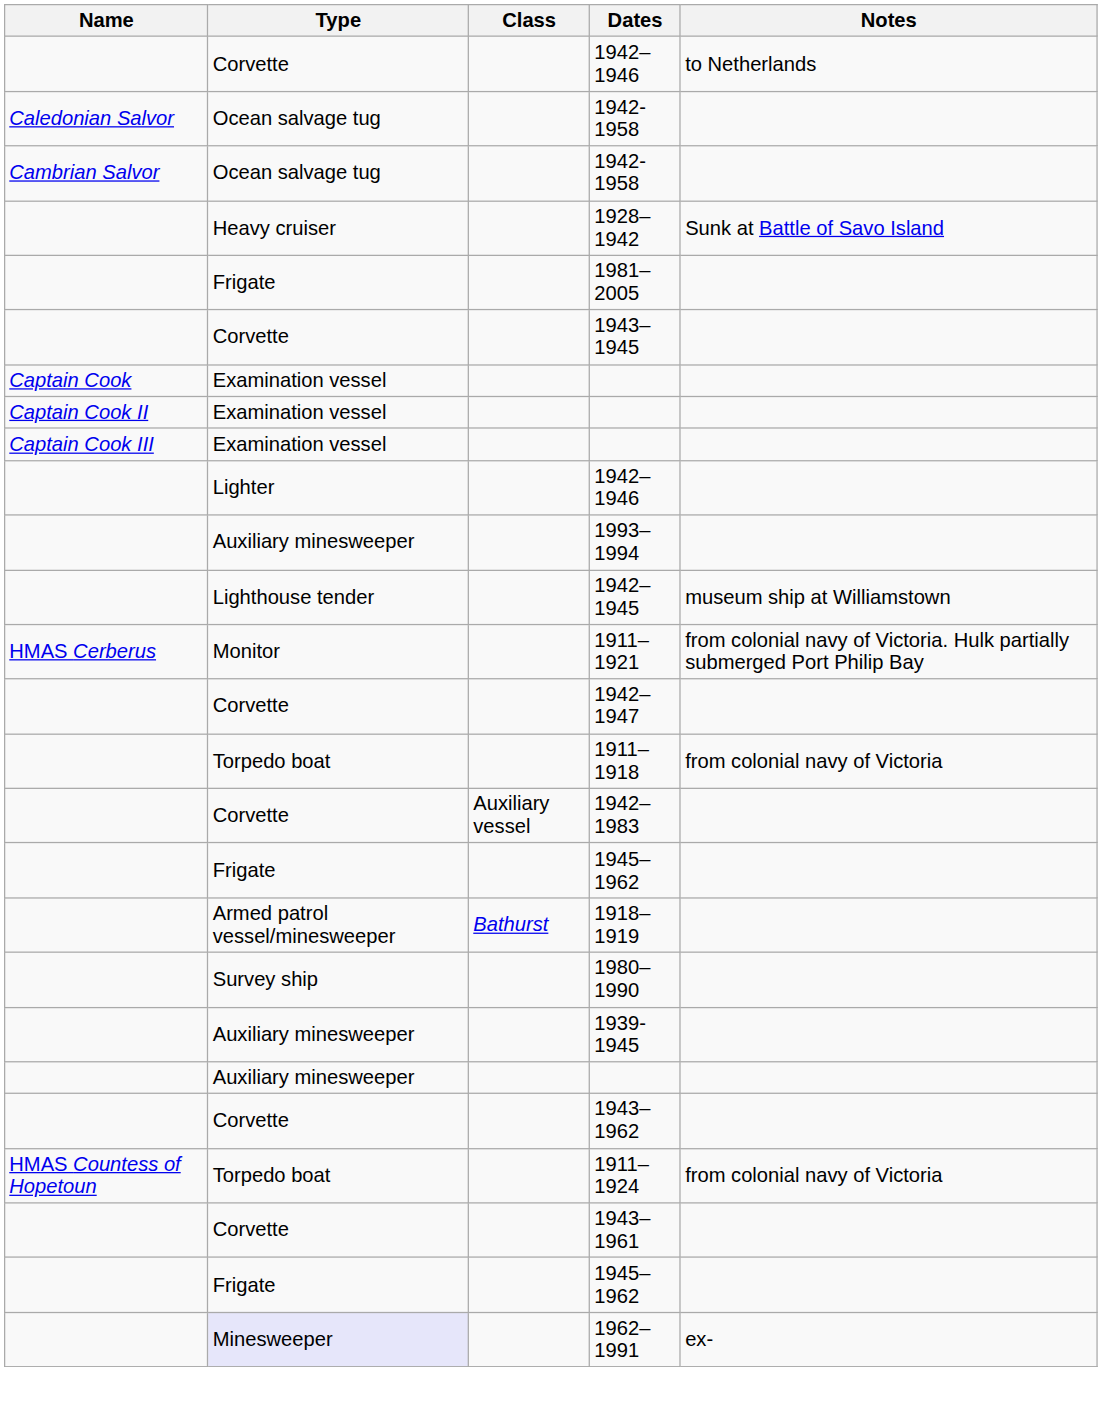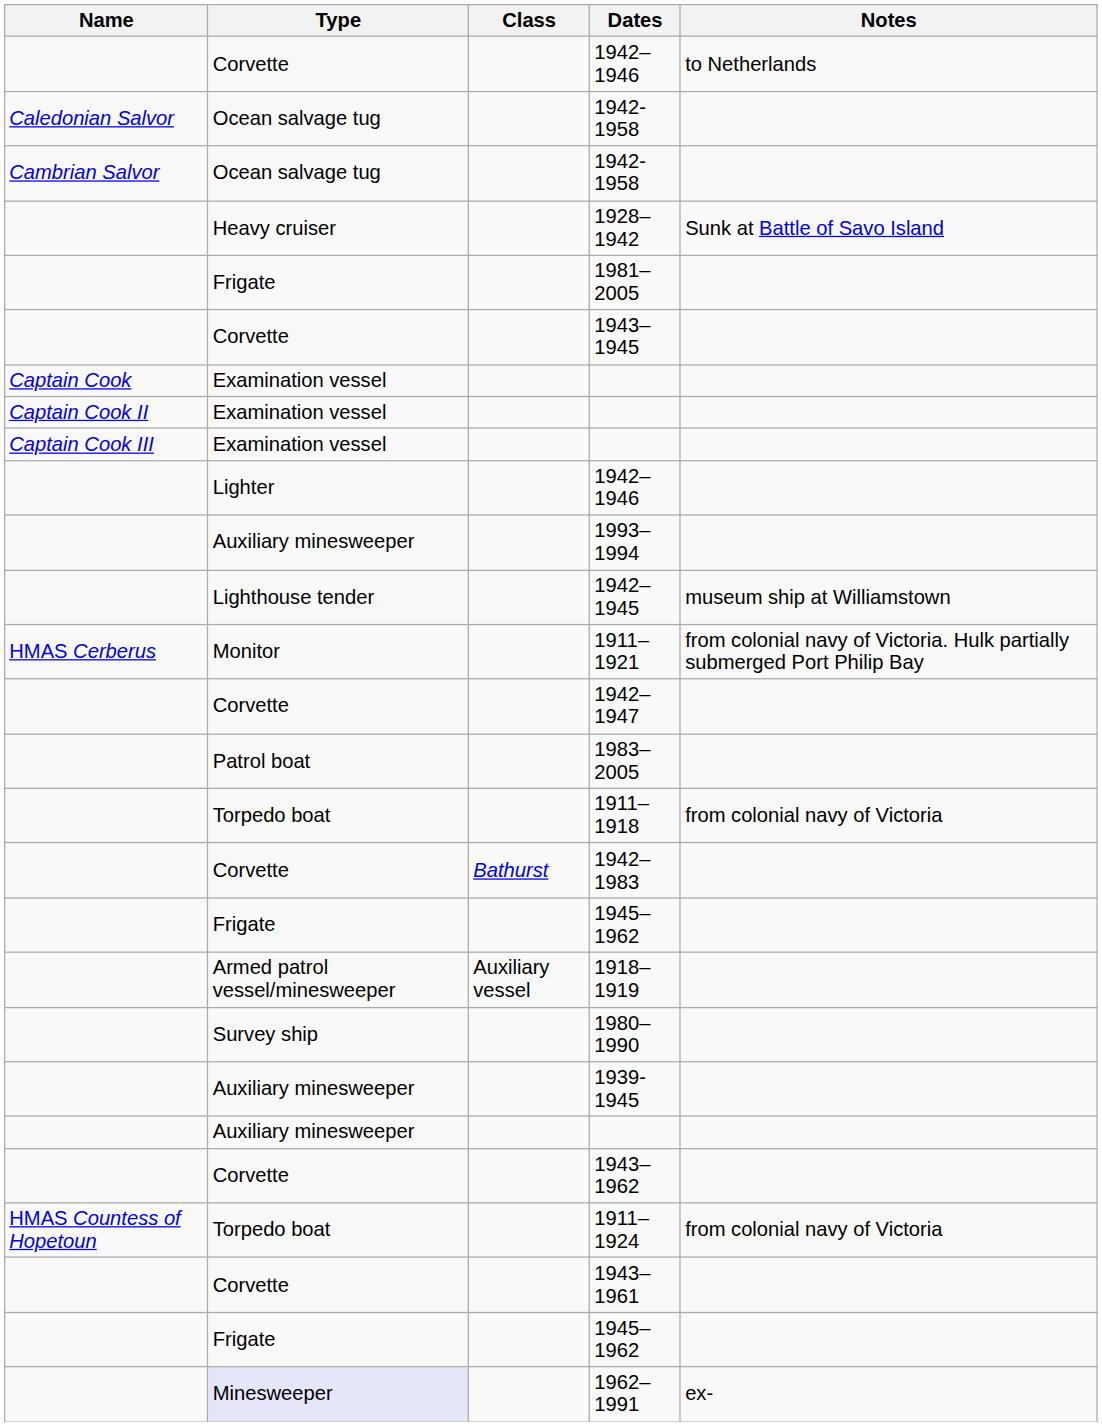 <table class="wikitable sortable" border="1">
 <tr>
 <th>Name</th>
 <th>Type</th>
 <th>Class</th>
 <th>Dates</th>
 <th>Notes</th>
 </tr>
 <tr>
 <td></td>
 <td>Corvette</td>
 <td></td>
 <td>1942–1946</td>
 <td>to Netherlands</td>
 </tr>
 <tr>
 <td><a href='#'><em>Caledonian Salvor</em></a></td>
 <td>Ocean salvage tug</td>
 <td> </td>
 <td>1942-1958</td>
 <td> </td>
 </tr>
 <tr>
 <td><em><a href='#'>Cambrian Salvor</a></em></td>
 <td>Ocean salvage tug</td>
 <td> </td>
 <td>1942-1958</td>
 <td> </td>
 </tr>
 <tr>
 <td></td>
 <td>Heavy cruiser</td>
 <td></td>
 <td>1928–1942</td>
 <td>Sunk at <a href='#'>Battle of Savo Island</a></td>
 </tr>
 <tr>
 <td></td>
 <td>Frigate</td>
 <td></td>
 <td>1981–2005</td>
 <td> </td>
 </tr>
 <tr>
 <td></td>
 <td>Corvette</td>
 <td> </td>
 <td>1943–1945</td>
 <td> </td>
 </tr>
 <tr>
 <td><em><a href='#'>Captain Cook</a></em></td>
 <td>Examination vessel</td>
 <td> </td>
 <td> </td>
 <td> </td>
 </tr>
 <tr>
 <td><em><a href='#'>Captain Cook II</a></em></td>
 <td>Examination vessel</td>
 <td> </td>
 <td> </td>
 <td> </td>
 </tr>
 <tr>
 <td><em><a href='#'>Captain Cook III</a></em></td>
 <td>Examination vessel</td>
 <td> </td>
 <td> </td>
 <td> </td>
 </tr>
 <tr>
 <td></td>
 <td>Lighter</td>
 <td> </td>
 <td>1942–1946</td>
 <td> </td>
 </tr>
 <tr>
 <td></td>
 <td>Auxiliary minesweeper</td>
 <td> </td>
 <td>1993–1994</td>
 <td> </td>
 </tr>
 <tr>
 <td></td>
 <td>Lighthouse tender</td>
 <td></td>
 <td>1942–1945</td>
 <td>museum ship at Williamstown</td>
 </tr>
 <tr>
 <td><a href='#'>HMAS <em>Cerberus</em></a></td>
 <td>Monitor</td>
 <td> </td>
 <td>1911–1921</td>
 <td>from colonial navy of Victoria. Hulk partially submerged Port Philip Bay</td>
 </tr>
 <tr>
 <td></td>
 <td>Corvette</td>
 <td></td>
 <td>1942–1947</td>
 <td> </td>
 </tr>
 <tr>
 <td></td>
+<td>Patrol boat</td>
+<td></td>
+<td>1983–2005</td>
+<td> </td>
+</tr>
+<tr>
+<td></td>
 <td>Torpedo boat</td>
 <td> </td>
 <td>1911–1918</td>
 <td>from colonial navy of Victoria</td>
 </tr>
 <tr>
 <td></td>
 <td>Corvette</td>
-<td>Auxiliary vessel</td>
+<td><a href='#'><em>Bathurst</em></a></td>
 <td>1942–1983</td>
 <td> </td>
 </tr>
 <tr>
 <td></td>
 <td>Frigate</td>
 <td></td>
 <td>1945–1962</td>
 <td> </td>
 </tr>
 <tr>
 <td></td>
 <td>Armed patrol vessel/minesweeper</td>
-<td><a href='#'><em>Bathurst</em></a></td>
+<td>Auxiliary vessel</td>
 <td>1918–1919</td>
 <td> </td>
 </tr>
 <tr>
 <td></td>
 <td>Survey ship</td>
 <td> </td>
 <td>1980–1990</td>
 <td> </td>
 </tr>
 <tr>
 <td></td>
 <td>Auxiliary minesweeper</td>
 <td> </td>
 <td>1939-1945</td>
 <td> </td>
 </tr>
 <tr>
 <td></td>
 <td>Auxiliary minesweeper</td>
 <td> </td>
 <td> </td>
 <td> </td>
 </tr>
 <tr>
 <td></td>
 <td>Corvette</td>
 <td></td>
 <td>1943–1962</td>
 <td> </td>
 </tr>
 <tr>
 <td><a href='#'>HMAS <em>Countess of Hopetoun</em></a></td>
 <td>Torpedo boat</td>
 <td> </td>
 <td>1911–1924</td>
 <td>from colonial navy of Victoria</td>
 </tr>
 <tr>
 <td></td>
 <td>Corvette</td>
 <td></td>
 <td>1943–1961</td>
 <td> </td>
 </tr>
 <tr>
 <td></td>
 <td>Frigate</td>
 <td></td>
 <td>1945–1962</td>
 <td> </td>
 </tr>
 <tr>
 <td></td>
 <td style="background: lavender;">Minesweeper</td>
 <td></td>
 <td>1962–1991</td>
 <td>ex-</td>
 </tr>
 </table>
